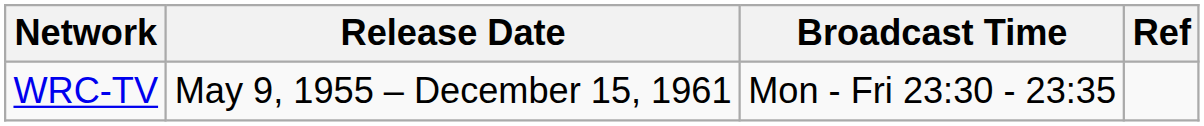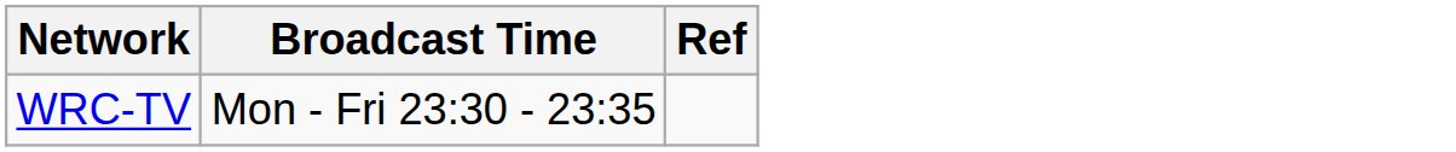 <table class="wikitable">
 <tr>
 <th>Network</th>
-<th>Release Date</th>
 <th>Broadcast Time</th>
 <th>Ref</th>
 </tr>
 <tr>
 <td><a href='#'>WRC-TV</a></td>
-<td>May 9, 1955 – December 15, 1961</td>
 <td>Mon - Fri 23:30 - 23:35</td>
 <td></td>
 </tr>
 </table>
